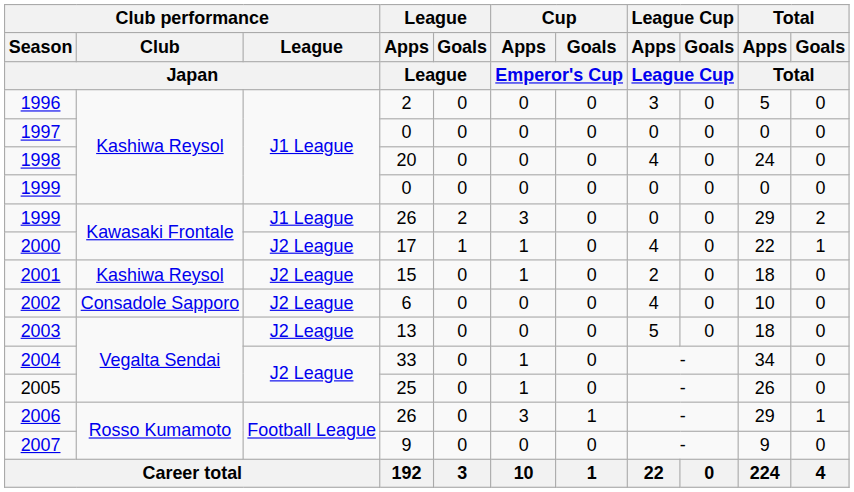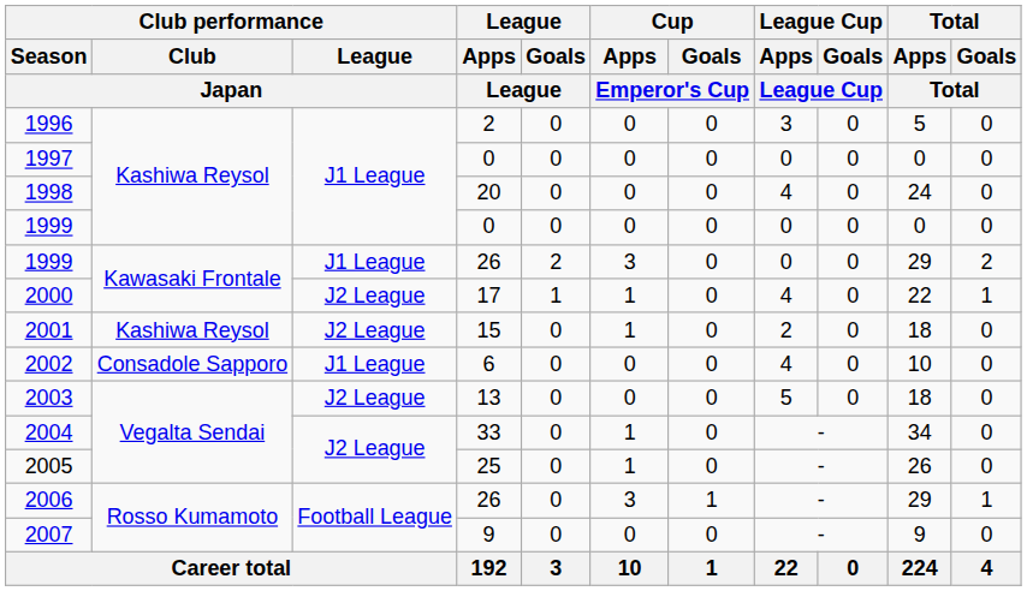 <table class="wikitable" style="text-align:center">
 <tr>
 <th colspan=3>Club performance</th>
 <th colspan=2>League</th>
 <th colspan=2>Cup</th>
 <th colspan=2>League Cup</th>
 <th colspan=2>Total</th>
 </tr>
 <tr>
 <th>Season</th>
 <th>Club</th>
 <th>League</th>
 <th>Apps</th>
 <th>Goals</th>
 <th>Apps</th>
 <th>Goals</th>
 <th>Apps</th>
 <th>Goals</th>
 <th>Apps</th>
 <th>Goals</th>
 </tr>
 <tr>
 <th colspan=3>Japan</th>
 <th colspan=2>League</th>
 <th colspan=2><a href='#'>Emperor's Cup</a></th>
 <th colspan=2><a href='#'>League Cup</a></th>
 <th colspan=2>Total</th>
 </tr>
 <tr>
 <td><a href='#'>1996</a></td>
 <td rowspan="4"><a href='#'>Kashiwa Reysol</a></td>
 <td rowspan="4"><a href='#'>J1 League</a></td>
 <td>2</td>
 <td>0</td>
 <td>0</td>
 <td>0</td>
 <td>3</td>
 <td>0</td>
 <td>5</td>
 <td>0</td>
 </tr>
 <tr>
 <td><a href='#'>1997</a></td>
 <td>0</td>
 <td>0</td>
 <td>0</td>
 <td>0</td>
 <td>0</td>
 <td>0</td>
 <td>0</td>
 <td>0</td>
 </tr>
 <tr>
 <td><a href='#'>1998</a></td>
 <td>20</td>
 <td>0</td>
 <td>0</td>
 <td>0</td>
 <td>4</td>
 <td>0</td>
 <td>24</td>
 <td>0</td>
 </tr>
 <tr>
 <td><a href='#'>1999</a></td>
 <td>0</td>
 <td>0</td>
 <td>0</td>
 <td>0</td>
 <td>0</td>
 <td>0</td>
 <td>0</td>
 <td>0</td>
 </tr>
 <tr>
 <td><a href='#'>1999</a></td>
 <td rowspan="2"><a href='#'>Kawasaki Frontale</a></td>
 <td><a href='#'>J1 League</a></td>
 <td>26</td>
 <td>2</td>
 <td>3</td>
 <td>0</td>
 <td>0</td>
 <td>0</td>
 <td>29</td>
 <td>2</td>
 </tr>
 <tr>
 <td><a href='#'>2000</a></td>
 <td><a href='#'>J2 League</a></td>
 <td>17</td>
 <td>1</td>
 <td>1</td>
 <td>0</td>
 <td>4</td>
 <td>0</td>
 <td>22</td>
 <td>1</td>
 </tr>
 <tr>
 <td><a href='#'>2001</a></td>
 <td><a href='#'>Kashiwa Reysol</a></td>
 <td><a href='#'>J2 League</a></td>
 <td>15</td>
 <td>0</td>
 <td>1</td>
 <td>0</td>
 <td>2</td>
 <td>0</td>
 <td>18</td>
 <td>0</td>
 </tr>
 <tr>
 <td><a href='#'>2002</a></td>
 <td><a href='#'>Consadole Sapporo</a></td>
-<td><a href='#'>J2 League</a></td>
+<td><a href='#'>J1 League</a></td>
 <td>6</td>
 <td>0</td>
 <td>0</td>
 <td>0</td>
 <td>4</td>
 <td>0</td>
 <td>10</td>
 <td>0</td>
 </tr>
 <tr>
 <td><a href='#'>2003</a></td>
 <td rowspan="3"><a href='#'>Vegalta Sendai</a></td>
 <td><a href='#'>J2 League</a></td>
 <td>13</td>
 <td>0</td>
 <td>0</td>
 <td>0</td>
 <td>5</td>
 <td>0</td>
 <td>18</td>
 <td>0</td>
 </tr>
 <tr>
 <td><a href='#'>2004</a></td>
 <td rowspan="2"><a href='#'>J2 League</a></td>
 <td>33</td>
 <td>0</td>
 <td>1</td>
 <td>0</td>
 <td colspan="2">-</td>
 <td>34</td>
 <td>0</td>
 </tr>
 <tr>
 <td>2005</td>
 <td>25</td>
 <td>0</td>
 <td>1</td>
 <td>0</td>
 <td colspan="2">-</td>
 <td>26</td>
 <td>0</td>
 </tr>
 <tr>
 <td><a href='#'>2006</a></td>
 <td rowspan="2"><a href='#'>Rosso Kumamoto</a></td>
 <td rowspan="2"><a href='#'>Football League</a></td>
 <td>26</td>
 <td>0</td>
 <td>3</td>
 <td>1</td>
 <td colspan="2">-</td>
 <td>29</td>
 <td>1</td>
 </tr>
 <tr>
 <td><a href='#'>2007</a></td>
 <td>9</td>
 <td>0</td>
 <td>0</td>
 <td>0</td>
 <td colspan="2">-</td>
 <td>9</td>
 <td>0</td>
 </tr>
 <tr>
 <th colspan=3>Career total</th>
 <th>192</th>
 <th>3</th>
 <th>10</th>
 <th>1</th>
 <th>22</th>
 <th>0</th>
 <th>224</th>
 <th>4</th>
 </tr>
 </table>
